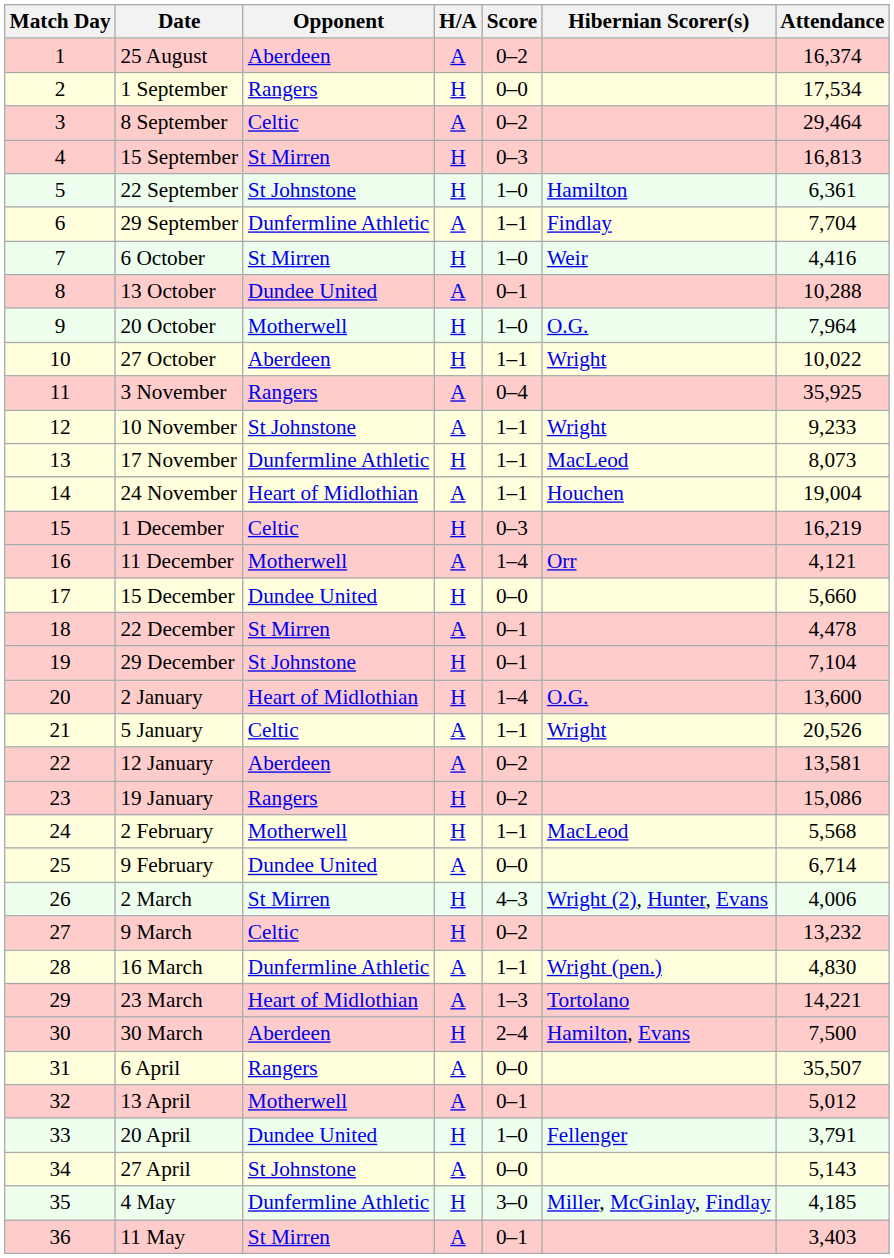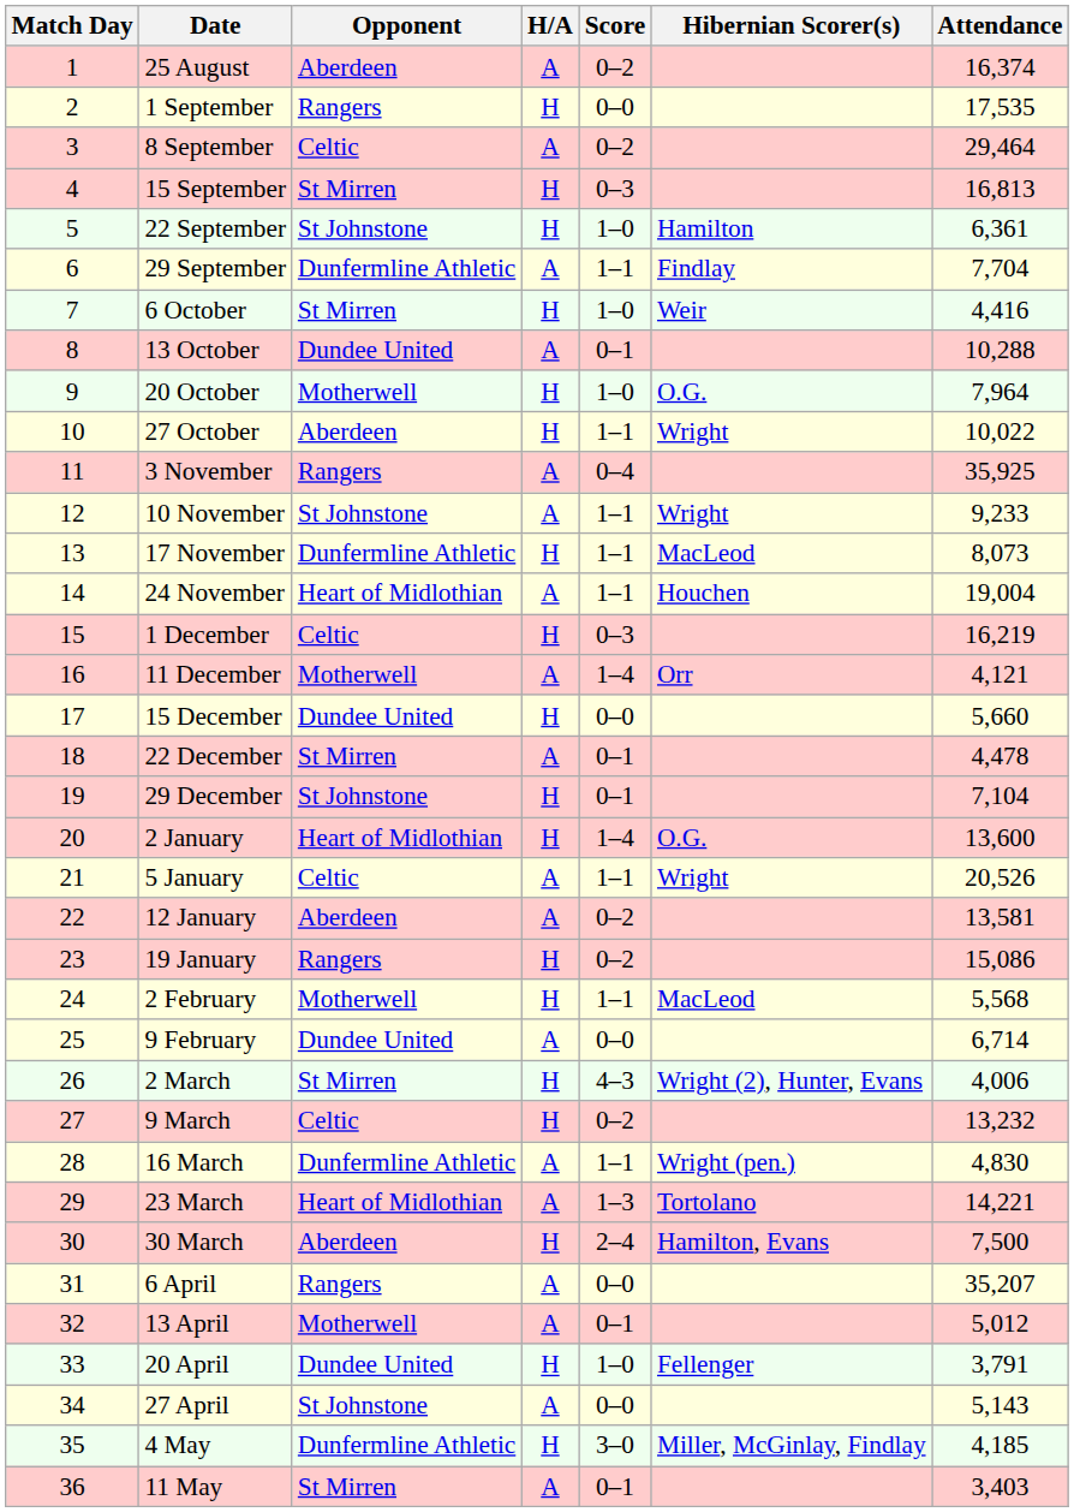 <table class="wikitable" style="text-align:center">
 <tr>
 <th>Match Day</th>
 <th>Date</th>
 <th>Opponent</th>
 <th>H/A</th>
 <th>Score</th>
 <th>Hibernian Scorer(s)</th>
 <th>Attendance</th>
 </tr>
 <tr bgcolor=#FFCCCC>
 <td>1</td>
 <td align=left>25 August</td>
 <td align=left><a href='#'>Aberdeen</a></td>
 <td><a href='#'>A</a></td>
 <td>0–2</td>
 <td align=left></td>
 <td>16,374</td>
 </tr>
 <tr bgcolor=#FFFFDD>
 <td>2</td>
 <td align=left>1 September</td>
 <td align=left><a href='#'>Rangers</a></td>
 <td><a href='#'>H</a></td>
 <td>0–0</td>
 <td align=left></td>
-<td>17,534</td>
+<td>17,535</td>
 </tr>
 <tr bgcolor=#FFCCCC>
 <td>3</td>
 <td align=left>8 September</td>
 <td align=left><a href='#'>Celtic</a></td>
 <td><a href='#'>A</a></td>
 <td>0–2</td>
 <td align=left></td>
 <td>29,464</td>
 </tr>
 <tr bgcolor=#FFCCCC>
 <td>4</td>
 <td align=left>15 September</td>
 <td align=left><a href='#'>St Mirren</a></td>
 <td><a href='#'>H</a></td>
 <td>0–3</td>
 <td align=left></td>
 <td>16,813</td>
 </tr>
 <tr bgcolor=#EEFFEE>
 <td>5</td>
 <td align=left>22 September</td>
 <td align=left><a href='#'>St Johnstone</a></td>
 <td><a href='#'>H</a></td>
 <td>1–0</td>
 <td align=left><a href='#'>Hamilton</a></td>
 <td>6,361</td>
 </tr>
 <tr bgcolor=#FFFFDD>
 <td>6</td>
 <td align=left>29 September</td>
 <td align=left><a href='#'>Dunfermline Athletic</a></td>
 <td><a href='#'>A</a></td>
 <td>1–1</td>
 <td align=left><a href='#'>Findlay</a></td>
 <td>7,704</td>
 </tr>
 <tr bgcolor=#EEFFEE>
 <td>7</td>
 <td align=left>6 October</td>
 <td align=left><a href='#'>St Mirren</a></td>
 <td><a href='#'>H</a></td>
 <td>1–0</td>
 <td align=left><a href='#'>Weir</a></td>
 <td>4,416</td>
 </tr>
 <tr bgcolor=#FFCCCC>
 <td>8</td>
 <td align=left>13 October</td>
 <td align=left><a href='#'>Dundee United</a></td>
 <td><a href='#'>A</a></td>
 <td>0–1</td>
 <td align=left></td>
 <td>10,288</td>
 </tr>
 <tr bgcolor=#EEFFEE>
 <td>9</td>
 <td align=left>20 October</td>
 <td align=left><a href='#'>Motherwell</a></td>
 <td><a href='#'>H</a></td>
 <td>1–0</td>
 <td align=left><a href='#'>O.G.</a></td>
 <td>7,964</td>
 </tr>
 <tr bgcolor=#FFFFDD>
 <td>10</td>
 <td align=left>27 October</td>
 <td align=left><a href='#'>Aberdeen</a></td>
 <td><a href='#'>H</a></td>
 <td>1–1</td>
 <td align=left><a href='#'>Wright</a></td>
 <td>10,022</td>
 </tr>
 <tr bgcolor=#FFCCCC>
 <td>11</td>
 <td align=left>3 November</td>
 <td align=left><a href='#'>Rangers</a></td>
 <td><a href='#'>A</a></td>
 <td>0–4</td>
 <td align=left></td>
 <td>35,925</td>
 </tr>
 <tr bgcolor=#FFFFDD>
 <td>12</td>
 <td align=left>10 November</td>
 <td align=left><a href='#'>St Johnstone</a></td>
 <td><a href='#'>A</a></td>
 <td>1–1</td>
 <td align=left><a href='#'>Wright</a></td>
 <td>9,233</td>
 </tr>
 <tr bgcolor=#FFFFDD>
 <td>13</td>
 <td align=left>17 November</td>
 <td align=left><a href='#'>Dunfermline Athletic</a></td>
 <td><a href='#'>H</a></td>
 <td>1–1</td>
 <td align=left><a href='#'>MacLeod</a></td>
 <td>8,073</td>
 </tr>
 <tr bgcolor=#FFFFDD>
 <td>14</td>
 <td align=left>24 November</td>
 <td align=left><a href='#'>Heart of Midlothian</a></td>
 <td><a href='#'>A</a></td>
 <td>1–1</td>
 <td align=left><a href='#'>Houchen</a></td>
 <td>19,004</td>
 </tr>
 <tr bgcolor=#FFCCCC>
 <td>15</td>
 <td align=left>1 December</td>
 <td align=left><a href='#'>Celtic</a></td>
 <td><a href='#'>H</a></td>
 <td>0–3</td>
 <td align=left></td>
 <td>16,219</td>
 </tr>
 <tr bgcolor=#FFCCCC>
 <td>16</td>
 <td align=left>11 December</td>
 <td align=left><a href='#'>Motherwell</a></td>
 <td><a href='#'>A</a></td>
 <td>1–4</td>
 <td align=left><a href='#'>Orr</a></td>
 <td>4,121</td>
 </tr>
 <tr bgcolor=#FFFFDD>
 <td>17</td>
 <td align=left>15 December</td>
 <td align=left><a href='#'>Dundee United</a></td>
 <td><a href='#'>H</a></td>
 <td>0–0</td>
 <td align=left></td>
 <td>5,660</td>
 </tr>
 <tr bgcolor=#FFCCCC>
 <td>18</td>
 <td align=left>22 December</td>
 <td align=left><a href='#'>St Mirren</a></td>
 <td><a href='#'>A</a></td>
 <td>0–1</td>
 <td align=left></td>
 <td>4,478</td>
 </tr>
 <tr bgcolor=#FFCCCC>
 <td>19</td>
 <td align=left>29 December</td>
 <td align=left><a href='#'>St Johnstone</a></td>
 <td><a href='#'>H</a></td>
 <td>0–1</td>
 <td align=left></td>
 <td>7,104</td>
 </tr>
 <tr bgcolor=#FFCCCC>
 <td>20</td>
 <td align=left>2 January</td>
 <td align=left><a href='#'>Heart of Midlothian</a></td>
 <td><a href='#'>H</a></td>
 <td>1–4</td>
 <td align=left><a href='#'>O.G.</a></td>
 <td>13,600</td>
 </tr>
 <tr bgcolor=#FFFFDD>
 <td>21</td>
 <td align=left>5 January</td>
 <td align=left><a href='#'>Celtic</a></td>
 <td><a href='#'>A</a></td>
 <td>1–1</td>
 <td align=left><a href='#'>Wright</a></td>
 <td>20,526</td>
 </tr>
 <tr bgcolor=#FFCCCC>
 <td>22</td>
 <td align=left>12 January</td>
 <td align=left><a href='#'>Aberdeen</a></td>
 <td><a href='#'>A</a></td>
 <td>0–2</td>
 <td align=left></td>
 <td>13,581</td>
 </tr>
 <tr bgcolor=#FFCCCC>
 <td>23</td>
 <td align=left>19 January</td>
 <td align=left><a href='#'>Rangers</a></td>
 <td><a href='#'>H</a></td>
 <td>0–2</td>
 <td align=left></td>
 <td>15,086</td>
 </tr>
 <tr bgcolor=#FFFFDD>
 <td>24</td>
 <td align=left>2 February</td>
 <td align=left><a href='#'>Motherwell</a></td>
 <td><a href='#'>H</a></td>
 <td>1–1</td>
 <td align=left><a href='#'>MacLeod</a></td>
 <td>5,568</td>
 </tr>
 <tr bgcolor=#FFFFDD>
 <td>25</td>
 <td align=left>9 February</td>
 <td align=left><a href='#'>Dundee United</a></td>
 <td><a href='#'>A</a></td>
 <td>0–0</td>
 <td align=left></td>
 <td>6,714</td>
 </tr>
 <tr bgcolor=#EEFFEE>
 <td>26</td>
 <td align=left>2 March</td>
 <td align=left><a href='#'>St Mirren</a></td>
 <td><a href='#'>H</a></td>
 <td>4–3</td>
 <td align=left><a href='#'>Wright (2)</a>, <a href='#'>Hunter</a>, <a href='#'>Evans</a></td>
 <td>4,006</td>
 </tr>
 <tr bgcolor=#FFCCCC>
 <td>27</td>
 <td align=left>9 March</td>
 <td align=left><a href='#'>Celtic</a></td>
 <td><a href='#'>H</a></td>
 <td>0–2</td>
 <td align=left></td>
 <td>13,232</td>
 </tr>
 <tr bgcolor=#FFFFDD>
 <td>28</td>
 <td align=left>16 March</td>
 <td align=left><a href='#'>Dunfermline Athletic</a></td>
 <td><a href='#'>A</a></td>
 <td>1–1</td>
 <td align=left><a href='#'>Wright (pen.)</a></td>
 <td>4,830</td>
 </tr>
 <tr bgcolor=#FFCCCC>
 <td>29</td>
 <td align=left>23 March</td>
 <td align=left><a href='#'>Heart of Midlothian</a></td>
 <td><a href='#'>A</a></td>
 <td>1–3</td>
 <td align=left><a href='#'>Tortolano</a></td>
 <td>14,221</td>
 </tr>
 <tr bgcolor=#FFCCCC>
 <td>30</td>
 <td align=left>30 March</td>
 <td align=left><a href='#'>Aberdeen</a></td>
 <td><a href='#'>H</a></td>
 <td>2–4</td>
 <td align=left><a href='#'>Hamilton</a>, <a href='#'>Evans</a></td>
 <td>7,500</td>
 </tr>
 <tr bgcolor=#FFFFDD>
 <td>31</td>
 <td align=left>6 April</td>
 <td align=left><a href='#'>Rangers</a></td>
 <td><a href='#'>A</a></td>
 <td>0–0</td>
 <td align=left></td>
-<td>35,507</td>
+<td>35,207</td>
 </tr>
 <tr bgcolor=#FFCCCC>
 <td>32</td>
 <td align=left>13 April</td>
 <td align=left><a href='#'>Motherwell</a></td>
 <td><a href='#'>A</a></td>
 <td>0–1</td>
 <td align=left></td>
 <td>5,012</td>
 </tr>
 <tr bgcolor=#EEFFEE>
 <td>33</td>
 <td align=left>20 April</td>
 <td align=left><a href='#'>Dundee United</a></td>
 <td><a href='#'>H</a></td>
 <td>1–0</td>
 <td align=left><a href='#'>Fellenger</a></td>
 <td>3,791</td>
 </tr>
 <tr bgcolor=#FFFFDD>
 <td>34</td>
 <td align=left>27 April</td>
 <td align=left><a href='#'>St Johnstone</a></td>
 <td><a href='#'>A</a></td>
 <td>0–0</td>
 <td align=left></td>
 <td>5,143</td>
 </tr>
 <tr bgcolor=#EEFFEE>
 <td>35</td>
 <td align=left>4 May</td>
 <td align=left><a href='#'>Dunfermline Athletic</a></td>
 <td><a href='#'>H</a></td>
 <td>3–0</td>
 <td align=left><a href='#'>Miller</a>, <a href='#'>McGinlay</a>, <a href='#'>Findlay</a></td>
 <td>4,185</td>
 </tr>
 <tr bgcolor=#FFCCCC>
 <td>36</td>
 <td align=left>11 May</td>
 <td align=left><a href='#'>St Mirren</a></td>
 <td><a href='#'>A</a></td>
 <td>0–1</td>
 <td align=left></td>
 <td>3,403</td>
 </tr>
 <tr>
 </tr>
 </table>
